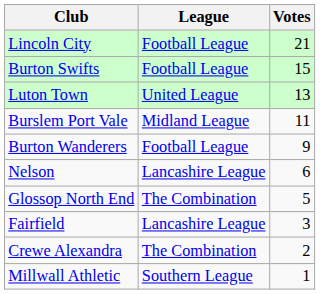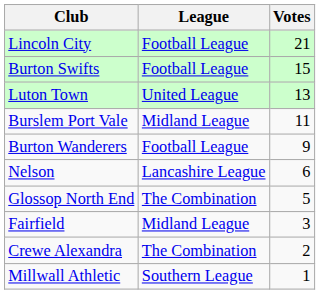 <table class=wikitable style=text-align:left>
 <tr>
 <th>Club</th>
 <th>League</th>
 <th>Votes</th>
 </tr>
 <tr bgcolor=ccffcc>
 <td><a href='#'>Lincoln City</a></td>
 <td><a href='#'>Football League</a></td>
 <td align=right>21</td>
 </tr>
 <tr bgcolor=ccffcc>
 <td><a href='#'>Burton Swifts</a></td>
 <td><a href='#'>Football League</a></td>
 <td align=right>15</td>
 </tr>
 <tr bgcolor=ccffcc>
 <td><a href='#'>Luton Town</a></td>
 <td><a href='#'>United League</a></td>
 <td align=right>13</td>
 </tr>
 <tr>
 <td><a href='#'>Burslem Port Vale</a></td>
 <td><a href='#'>Midland League</a></td>
 <td align=right>11</td>
 </tr>
 <tr>
 <td><a href='#'>Burton Wanderers</a></td>
 <td><a href='#'>Football League</a></td>
 <td align=right>9</td>
 </tr>
 <tr>
 <td><a href='#'>Nelson</a></td>
 <td><a href='#'>Lancashire League</a></td>
 <td align=right>6</td>
 </tr>
 <tr>
 <td><a href='#'>Glossop North End</a></td>
 <td><a href='#'>The Combination</a></td>
 <td align=right>5</td>
 </tr>
 <tr>
 <td><a href='#'>Fairfield</a></td>
-<td><a href='#'>Lancashire League</a></td>
+<td><a href='#'>Midland League</a></td>
 <td align=right>3</td>
 </tr>
 <tr>
 <td><a href='#'>Crewe Alexandra</a></td>
 <td><a href='#'>The Combination</a></td>
 <td align=right>2</td>
 </tr>
 <tr>
 <td><a href='#'>Millwall Athletic</a></td>
 <td><a href='#'>Southern League</a></td>
 <td align=right>1</td>
 </tr>
 </table>
